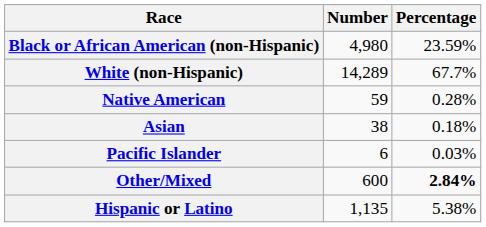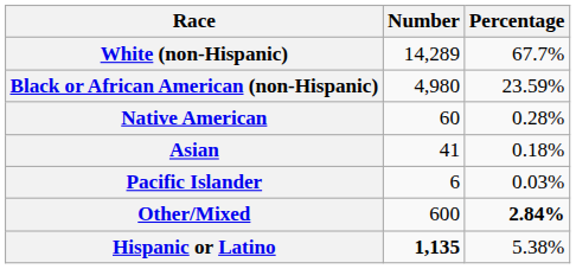 <table class="wikitable" style="text-align:right">
 <tr>
 <th scope="col">Race</th>
 <th scope="col">Number</th>
 <th scope="col">Percentage</th>
 </tr>
 <tr>
+<th scope="row"><a href='#'>White</a> (non-Hispanic)</th>
+<td>14,289</td>
+<td>67.7%</td>
+</tr>
+<tr>
 <th scope="row"><a href='#'>Black or African American</a> (non-Hispanic)</th>
 <td>4,980</td>
 <td>23.59%</td>
 </tr>
 <tr>
-<th scope="row"><a href='#'>White</a> (non-Hispanic)</th>
-<td>14,289</td>
-<td>67.7%</td>
-</tr>
-<tr>
 <th scope="row"><a href='#'>Native American</a></th>
-<td>59</td>
+<td>60</td>
 <td>0.28%</td>
 </tr>
 <tr>
 <th scope="row"><a href='#'>Asian</a></th>
-<td>38</td>
+<td>41</td>
 <td>0.18%</td>
 </tr>
 <tr>
 <th scope="row"><a href='#'>Pacific Islander</a></th>
 <td>6</td>
 <td>0.03%</td>
 </tr>
 <tr>
 <th scope="row"><a href='#'>Other/Mixed</a></th>
 <td>600</td>
 <td><strong>2.84%</strong></td>
 </tr>
 <tr>
 <th scope="row"><a href='#'>Hispanic</a> or <a href='#'>Latino</a></th>
-<td>1,135</td>
+<td><strong>1,135</strong></td>
 <td>5.38%</td>
 </tr>
 </table>
